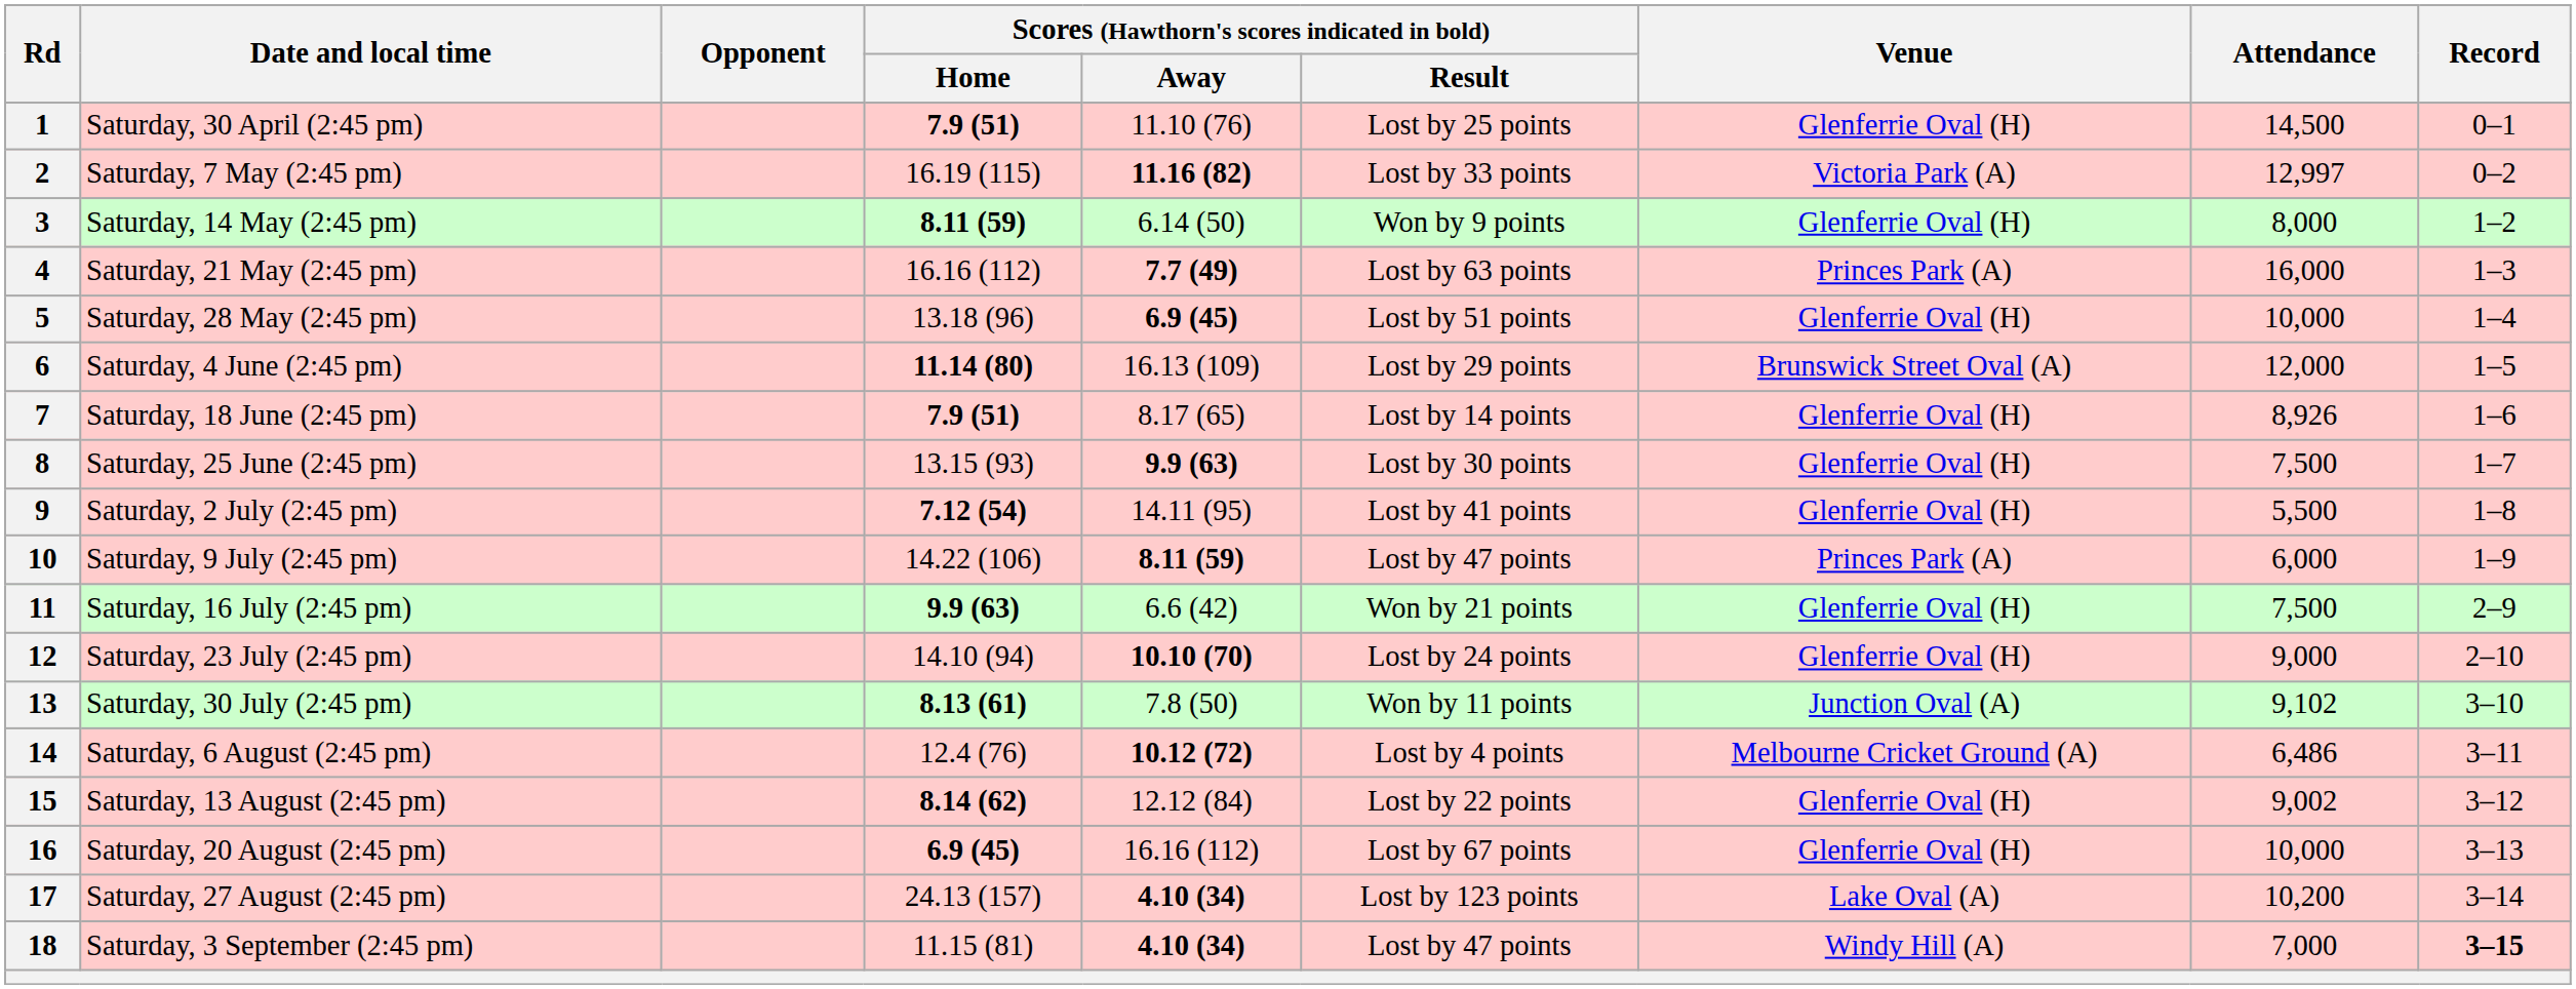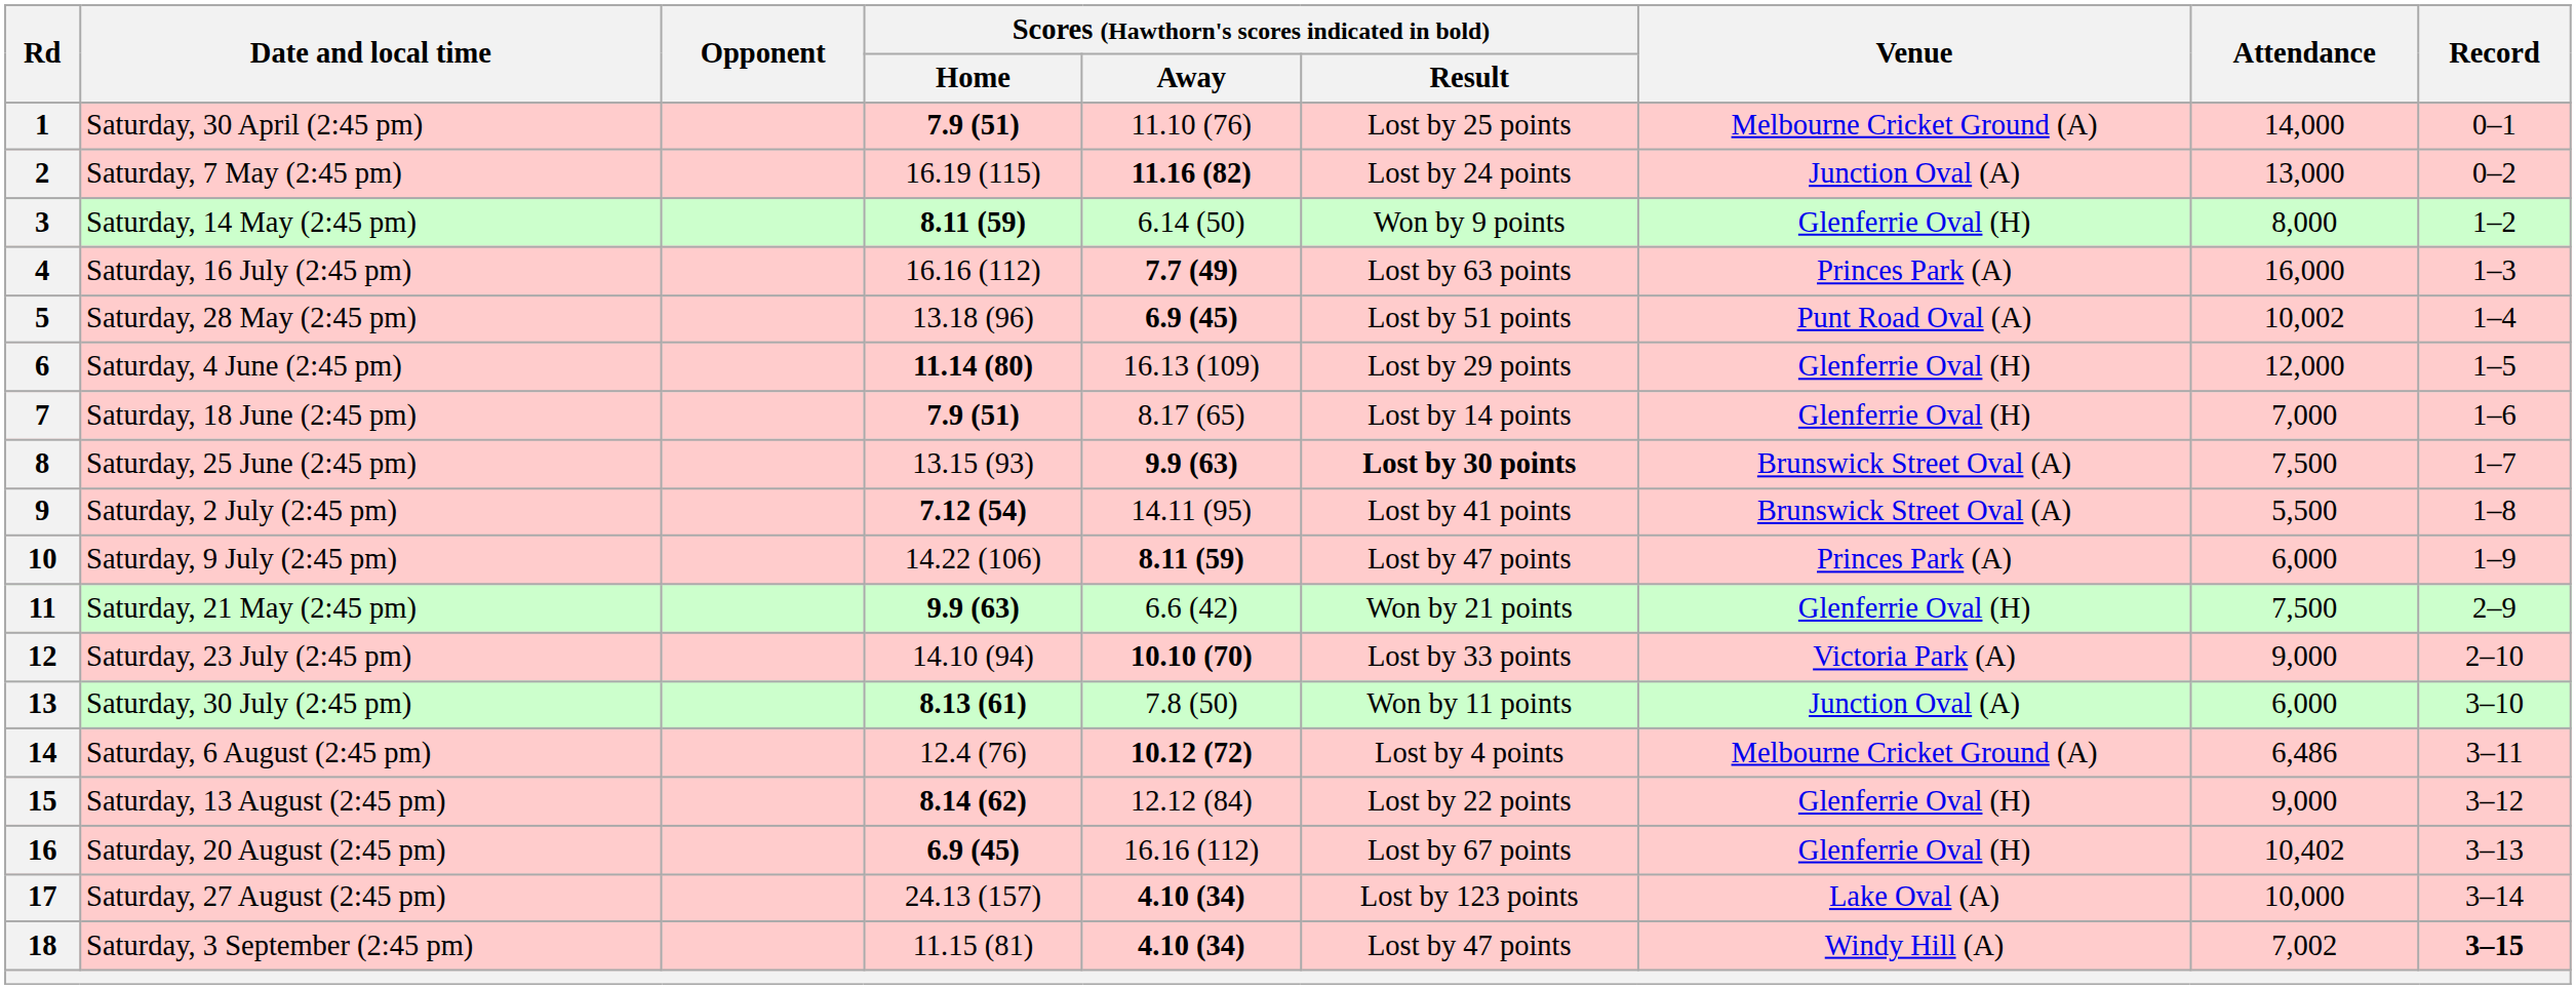 <table class="wikitable" style="font-size:90%; text-align:center; width: 100%; margin-left: auto; margin-right: auto">
 <tr>
 <th rowspan="2">Rd</th>
 <th rowspan="2">Date and local time</th>
 <th rowspan="2">Opponent</th>
 <th colspan="3">Scores <small>(Hawthorn's scores indicated in bold)</small></th>
 <th rowspan="2">Venue</th>
 <th rowspan="2">Attendance</th>
 <th rowspan="2">Record</th>
 </tr>
 <tr>
 <th>Home</th>
 <th>Away</th>
 <th>Result</th>
 </tr>
 <tr style="background:#fcc;">
 <th>1</th>
 <td align=left>Saturday, 30 April (2:45 pm)</td>
 <td align=left></td>
 <td><strong>7.9 (51)</strong></td>
 <td>11.10 (76)</td>
 <td>Lost by 25 points</td>
-<td><a href='#'>Glenferrie Oval</a> (H)</td>
-<td>14,500</td>
+<td><a href='#'>Melbourne Cricket Ground</a> (A)</td>
+<td>14,000</td>
 <td>0–1</td>
 </tr>
 <tr style="background:#fcc;">
 <th>2</th>
 <td align=left>Saturday, 7 May (2:45 pm)</td>
 <td align=left></td>
 <td>16.19 (115)</td>
 <td><strong>11.16 (82)</strong></td>
-<td>Lost by 33 points</td>
-<td><a href='#'>Victoria Park</a> (A)</td>
-<td>12,997</td>
+<td>Lost by 24 points</td>
+<td><a href='#'>Junction Oval</a> (A)</td>
+<td>13,000</td>
 <td>0–2</td>
 </tr>
 <tr style="background:#cfc">
 <th>3</th>
 <td align=left>Saturday, 14 May (2:45 pm)</td>
 <td align=left></td>
 <td><strong>8.11 (59)</strong></td>
 <td>6.14 (50)</td>
 <td>Won by 9 points</td>
 <td><a href='#'>Glenferrie Oval</a> (H)</td>
 <td>8,000</td>
 <td>1–2</td>
 </tr>
 <tr style="background:#fcc;">
 <th>4</th>
-<td align=left>Saturday, 21 May (2:45 pm)</td>
+<td align=left>Saturday, 16 July (2:45 pm)</td>
 <td align=left></td>
 <td>16.16 (112)</td>
 <td><strong>7.7 (49)</strong></td>
 <td>Lost by 63 points</td>
 <td><a href='#'>Princes Park</a> (A)</td>
 <td>16,000</td>
 <td>1–3</td>
 </tr>
 <tr style="background:#fcc;">
 <th>5</th>
 <td align=left>Saturday, 28 May (2:45 pm)</td>
 <td align=left></td>
 <td>13.18 (96)</td>
 <td><strong>6.9 (45)</strong></td>
 <td>Lost by 51 points</td>
-<td><a href='#'>Glenferrie Oval</a> (H)</td>
-<td>10,000</td>
+<td><a href='#'>Punt Road Oval</a> (A)</td>
+<td>10,002</td>
 <td>1–4</td>
 </tr>
 <tr style="background:#fcc;">
 <th>6</th>
 <td align=left>Saturday, 4 June (2:45 pm)</td>
 <td align=left></td>
 <td><strong>11.14 (80)</strong></td>
 <td>16.13 (109)</td>
 <td>Lost by 29 points</td>
-<td><a href='#'>Brunswick Street Oval</a> (A)</td>
+<td><a href='#'>Glenferrie Oval</a> (H)</td>
 <td>12,000</td>
 <td>1–5</td>
 </tr>
 <tr style="background:#fcc;">
 <th>7</th>
 <td align=left>Saturday, 18 June (2:45 pm)</td>
 <td align=left></td>
 <td><strong>7.9 (51)</strong></td>
 <td>8.17 (65)</td>
 <td>Lost by 14 points</td>
 <td><a href='#'>Glenferrie Oval</a> (H)</td>
-<td>8,926</td>
+<td>7,000</td>
 <td>1–6</td>
 </tr>
 <tr style="background:#fcc;">
 <th>8</th>
 <td align=left>Saturday, 25 June (2:45 pm)</td>
 <td align=left></td>
 <td>13.15 (93)</td>
 <td><strong>9.9 (63)</strong></td>
-<td>Lost by 30 points</td>
-<td><a href='#'>Glenferrie Oval</a> (H)</td>
+<td><strong>Lost by 30 points</strong></td>
+<td><a href='#'>Brunswick Street Oval</a> (A)</td>
 <td>7,500</td>
 <td>1–7</td>
 </tr>
 <tr style="background:#fcc;">
 <th>9</th>
 <td align=left>Saturday, 2 July (2:45 pm)</td>
 <td align=left></td>
 <td><strong>7.12 (54)</strong></td>
 <td>14.11 (95)</td>
 <td>Lost by 41 points</td>
-<td><a href='#'>Glenferrie Oval</a> (H)</td>
+<td><a href='#'>Brunswick Street Oval</a> (A)</td>
 <td>5,500</td>
 <td>1–8</td>
 </tr>
 <tr style="background:#fcc;">
 <th>10</th>
 <td align=left>Saturday, 9 July (2:45 pm)</td>
 <td align=left></td>
 <td>14.22 (106)</td>
 <td><strong>8.11 (59)</strong></td>
 <td>Lost by 47 points</td>
 <td><a href='#'>Princes Park</a> (A)</td>
 <td>6,000</td>
 <td>1–9</td>
 </tr>
 <tr style="background:#cfc">
 <th>11</th>
-<td align=left>Saturday, 16 July (2:45 pm)</td>
+<td align=left>Saturday, 21 May (2:45 pm)</td>
 <td align=left></td>
 <td><strong>9.9 (63)</strong></td>
 <td>6.6 (42)</td>
 <td>Won by 21 points</td>
 <td><a href='#'>Glenferrie Oval</a> (H)</td>
 <td>7,500</td>
 <td>2–9</td>
 </tr>
 <tr style="background:#fcc;">
 <th>12</th>
 <td align=left>Saturday, 23 July (2:45 pm)</td>
 <td align=left></td>
 <td>14.10 (94)</td>
 <td><strong>10.10 (70)</strong></td>
-<td>Lost by 24 points</td>
-<td><a href='#'>Glenferrie Oval</a> (H)</td>
+<td>Lost by 33 points</td>
+<td><a href='#'>Victoria Park</a> (A)</td>
 <td>9,000</td>
 <td>2–10</td>
 </tr>
 <tr style="background:#cfc">
 <th>13</th>
 <td align=left>Saturday, 30 July (2:45 pm)</td>
 <td align=left></td>
 <td><strong>8.13 (61)</strong></td>
 <td>7.8 (50)</td>
 <td>Won by 11 points</td>
 <td><a href='#'>Junction Oval</a> (A)</td>
-<td>9,102</td>
+<td>6,000</td>
 <td>3–10</td>
 </tr>
 <tr style="background:#fcc;">
 <th>14</th>
 <td align=left>Saturday, 6 August (2:45 pm)</td>
 <td align=left></td>
 <td>12.4 (76)</td>
 <td><strong>10.12 (72)</strong></td>
 <td>Lost by 4 points</td>
 <td><a href='#'>Melbourne Cricket Ground</a> (A)</td>
 <td>6,486</td>
 <td>3–11</td>
 </tr>
 <tr style="background:#fcc;">
 <th>15</th>
 <td align=left>Saturday, 13 August (2:45 pm)</td>
 <td align=left></td>
 <td><strong>8.14 (62)</strong></td>
 <td>12.12 (84)</td>
 <td>Lost by 22 points</td>
 <td><a href='#'>Glenferrie Oval</a> (H)</td>
-<td>9,002</td>
+<td>9,000</td>
 <td>3–12</td>
 </tr>
 <tr style="background:#fcc;">
 <th>16</th>
 <td align=left>Saturday, 20 August (2:45 pm)</td>
 <td align=left></td>
 <td><strong>6.9 (45)</strong></td>
 <td>16.16 (112)</td>
 <td>Lost by 67 points</td>
 <td><a href='#'>Glenferrie Oval</a> (H)</td>
-<td>10,000</td>
+<td>10,402</td>
 <td>3–13</td>
 </tr>
 <tr style="background:#fcc;">
 <th>17</th>
 <td align=left>Saturday, 27 August (2:45 pm)</td>
 <td align=left></td>
 <td>24.13 (157)</td>
 <td><strong>4.10 (34)</strong></td>
 <td>Lost by 123 points</td>
 <td><a href='#'>Lake Oval</a> (A)</td>
-<td>10,200</td>
+<td>10,000</td>
 <td>3–14</td>
 </tr>
 <tr style="background:#fcc;">
 <th>18</th>
 <td align=left>Saturday, 3 September (2:45 pm)</td>
 <td align=left></td>
 <td>11.15 (81)</td>
 <td><strong>4.10 (34)</strong></td>
 <td>Lost by 47 points</td>
 <td><a href='#'>Windy Hill</a> (A)</td>
-<td>7,000</td>
+<td>7,002</td>
 <td><strong>3–15</strong></td>
 </tr>
 <tr>
 <th colspan="9"></th>
 </tr>
 </table>
